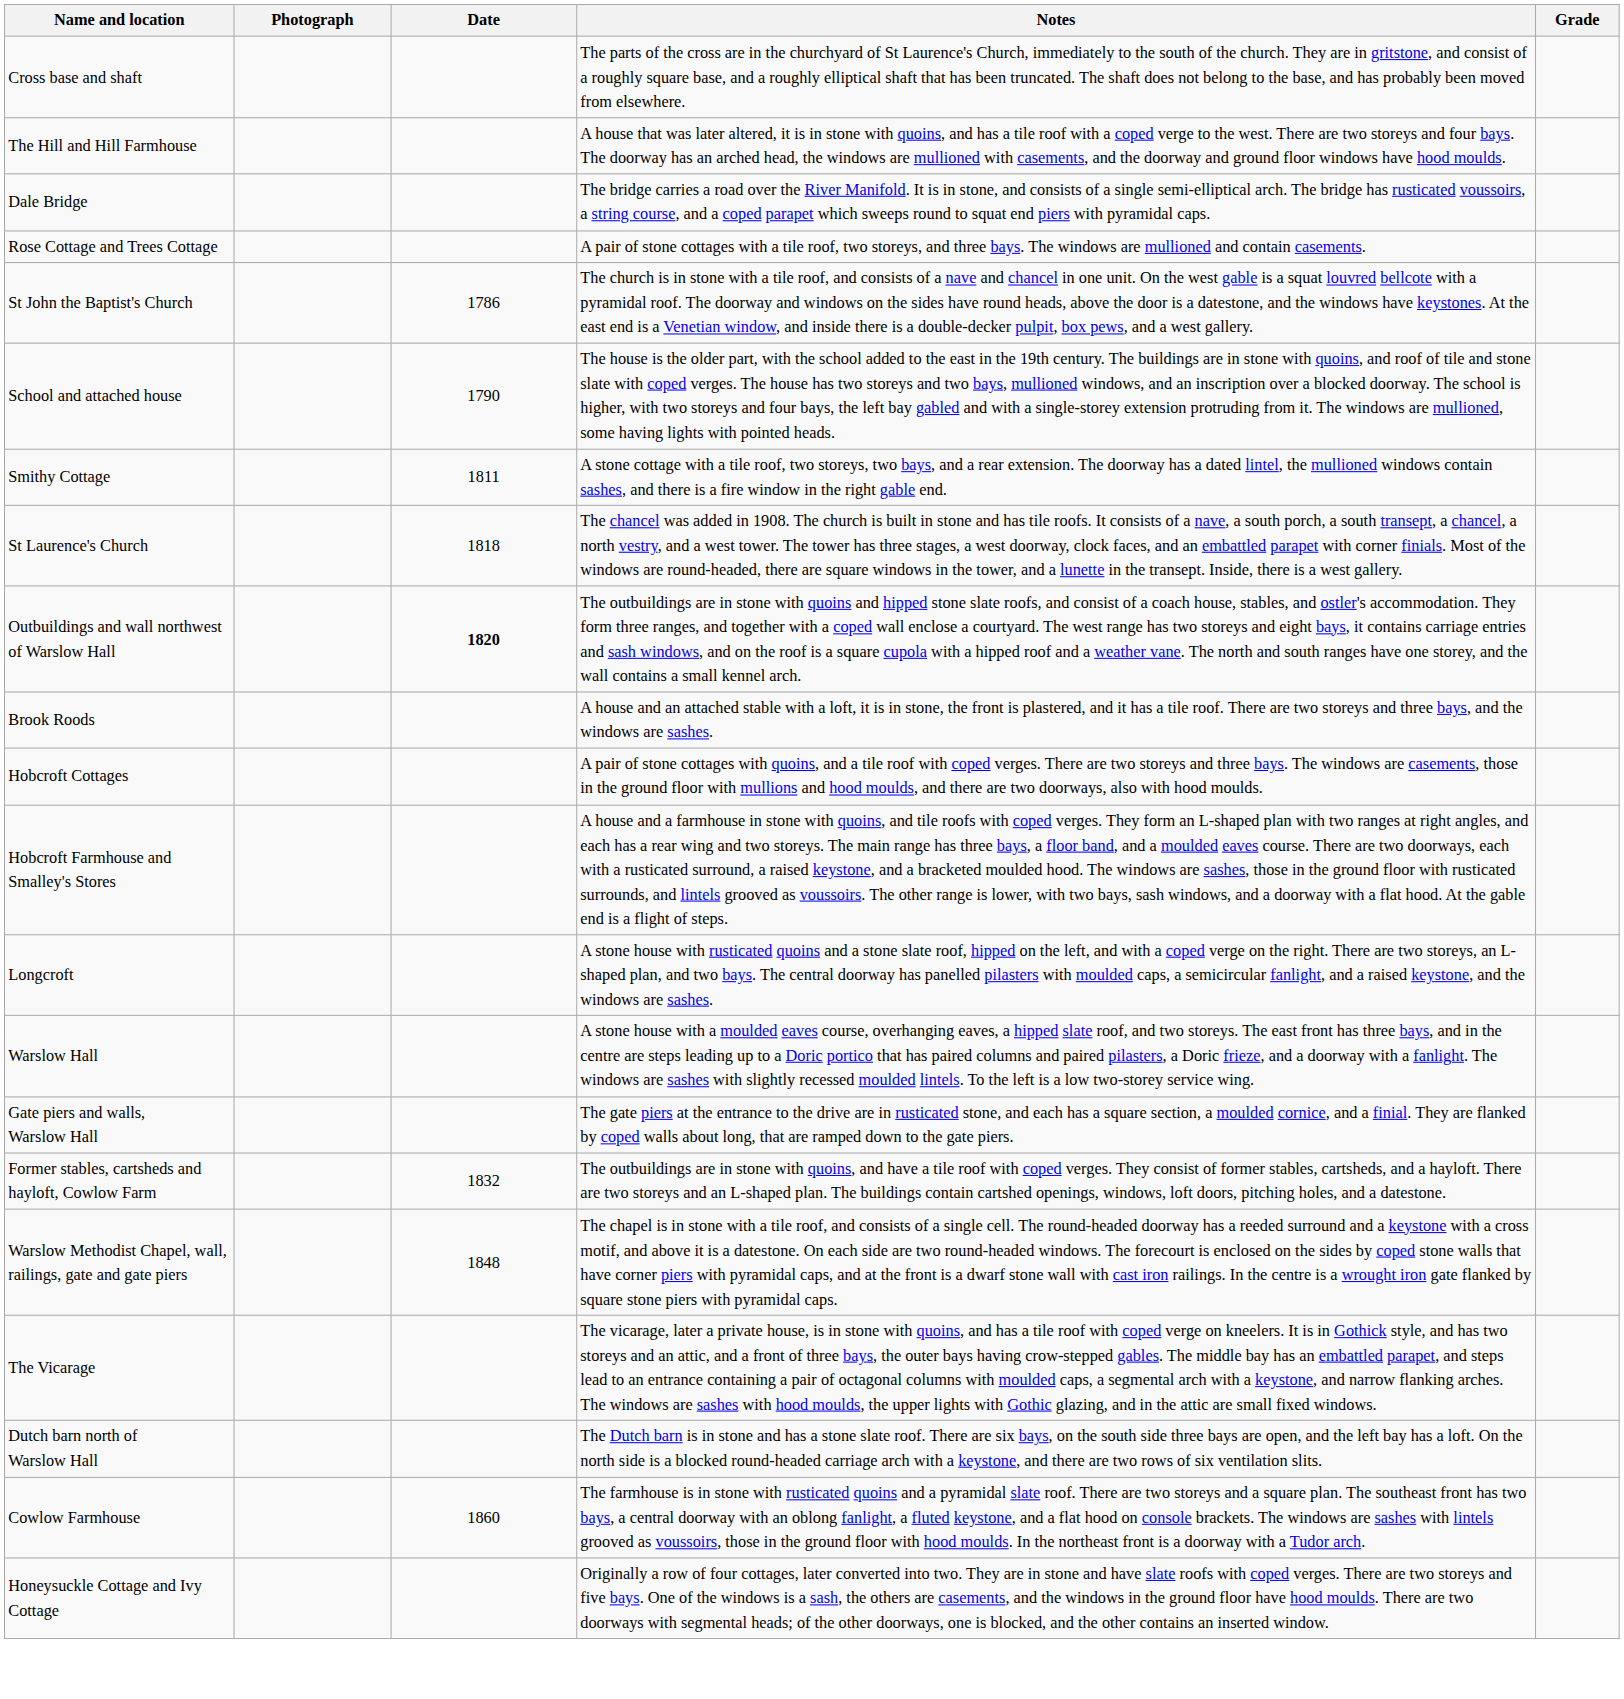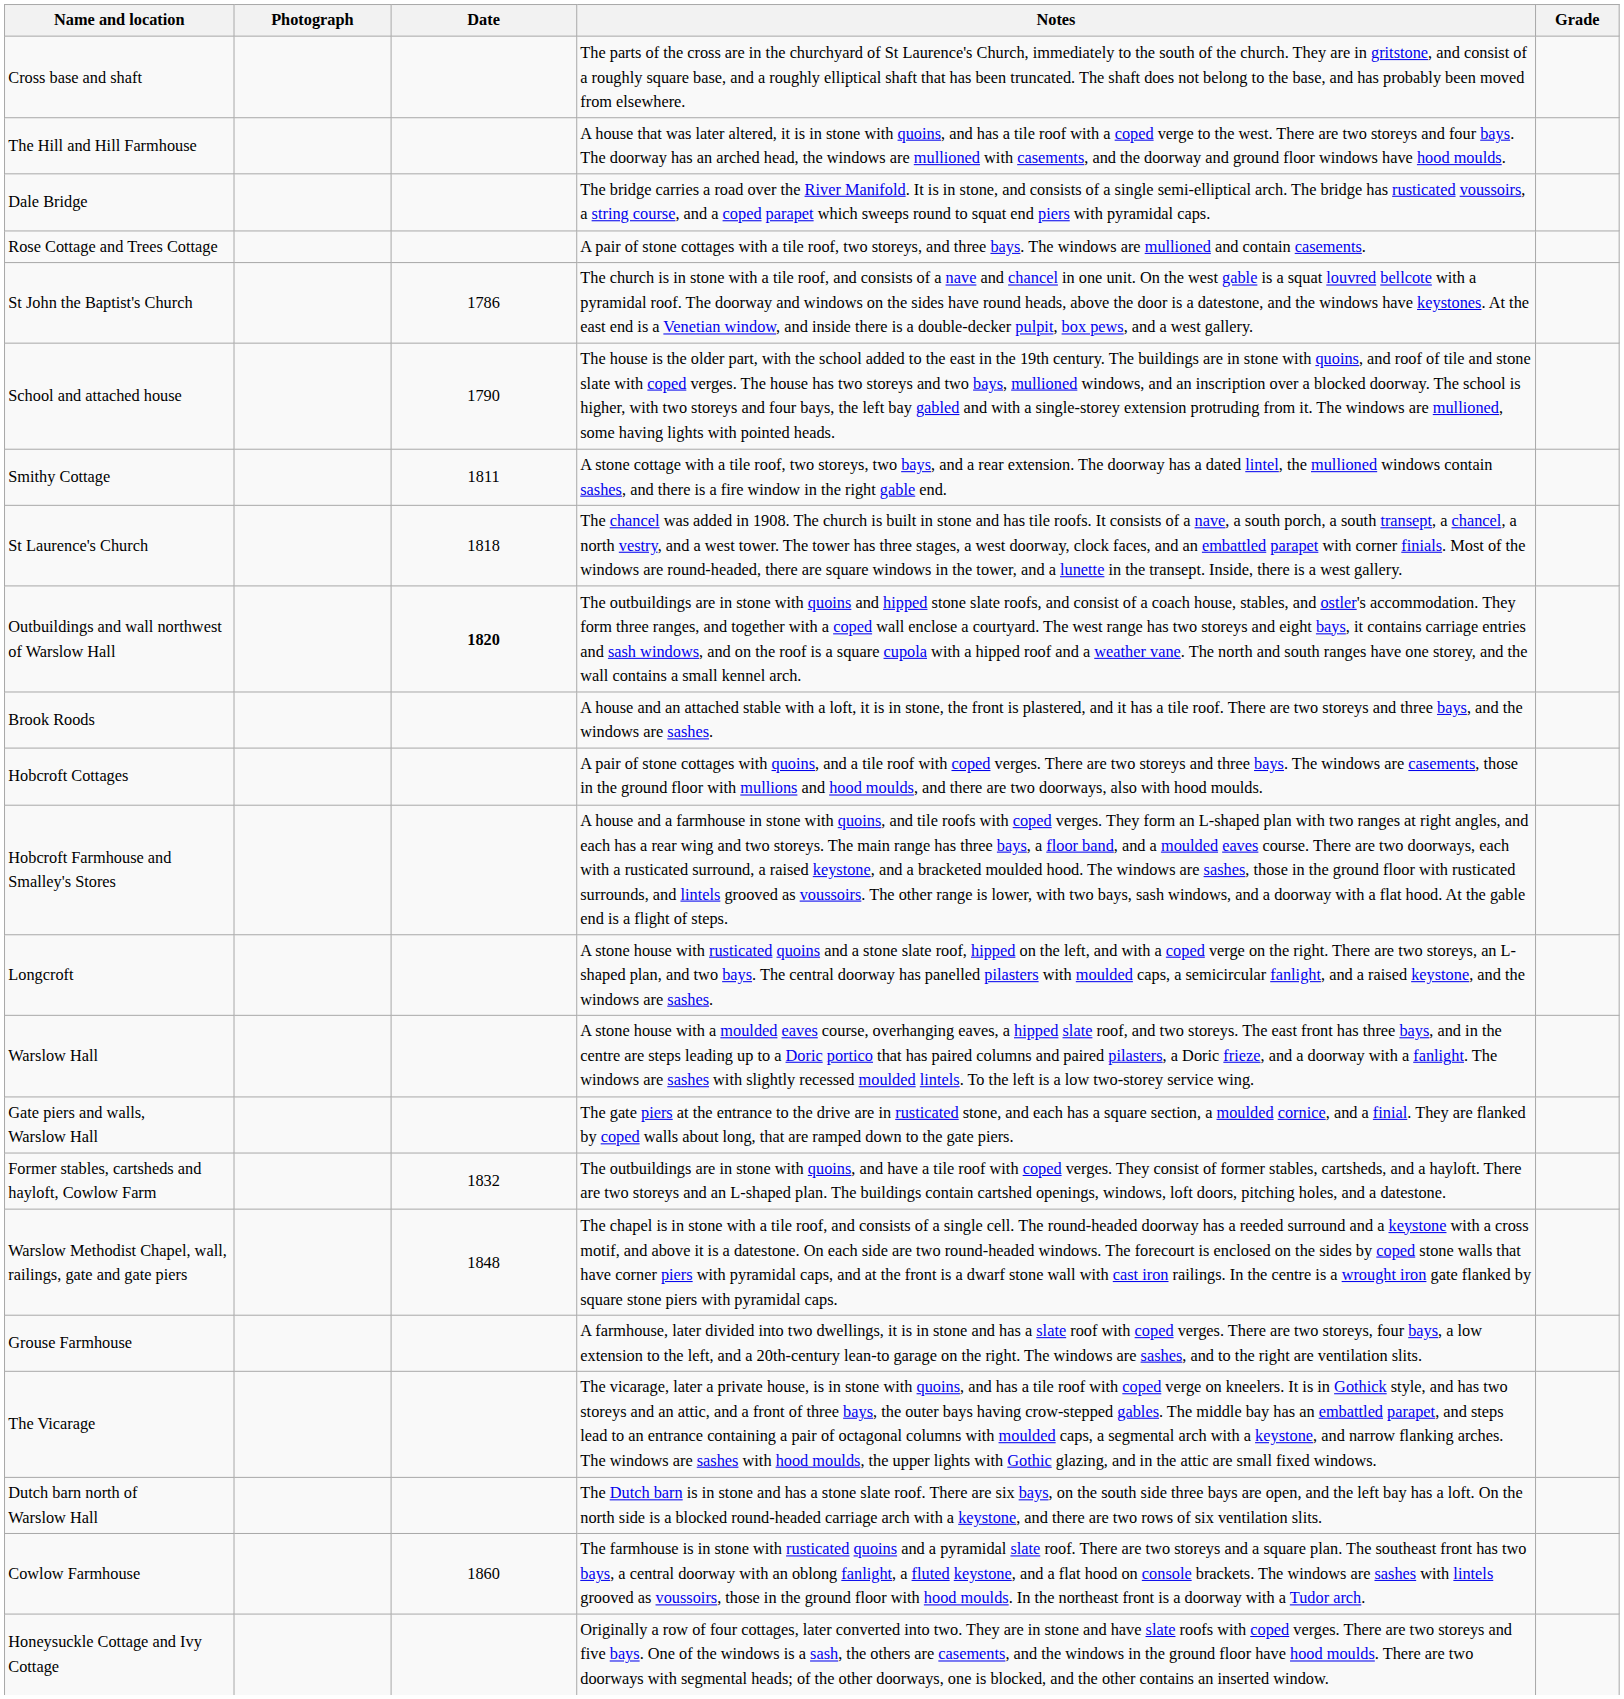 <table class="wikitable sortable plainrowheaders" style="width:100%; border:0; text-align:left; line-height:150%;">
 <tr>
 <th scope="col"  style="width:150px">Name and location</th>
 <th scope="col"  style="width:100px" class="unsortable">Photograph</th>
 <th scope="col"  style="width:120px">Date</th>
 <th scope="col"  style="width:650px" class="unsortable">Notes</th>
 <th scope="col"  style="width:50px">Grade</th>
 </tr>
 <tr>
 <td>Cross base and shaft<br><small></small></td>
 <td></td>
 <td align="center"></td>
 <td>The parts of the cross are in the churchyard of St Laurence's Church, immediately to the south of the church.  They are in <a href='#'>gritstone</a>, and consist of a roughly square base, and a roughly elliptical shaft that has been truncated.  The shaft does not belong to the base, and has probably been moved from elsewhere.</td>
 <td align="center" ></td>
 </tr>
 <tr>
 <td>The Hill and Hill Farmhouse<br><small></small></td>
 <td></td>
 <td align="center"></td>
 <td>A house that was later altered, it is in stone with <a href='#'>quoins</a>, and has a tile roof with a <a href='#'>coped</a> verge to the west.  There are two storeys and four <a href='#'>bays</a>.  The doorway has an arched head, the windows are <a href='#'>mullioned</a> with <a href='#'>casements</a>, and the doorway and ground floor windows have <a href='#'>hood moulds</a>.</td>
 <td align="center" ></td>
 </tr>
 <tr>
 <td>Dale Bridge<br><small></small></td>
 <td></td>
 <td align="center"></td>
 <td>The bridge carries a road over the <a href='#'>River Manifold</a>.  It is in stone, and consists of a single semi-elliptical arch.  The bridge has <a href='#'>rusticated</a> <a href='#'>voussoirs</a>, a <a href='#'>string course</a>, and a <a href='#'>coped</a> <a href='#'>parapet</a> which sweeps round to squat end <a href='#'>piers</a> with pyramidal caps.</td>
 <td align="center" ></td>
 </tr>
 <tr>
 <td>Rose Cottage and Trees Cottage<br><small></small></td>
 <td></td>
 <td align="center"></td>
 <td>A pair of stone cottages with a tile roof, two storeys, and three <a href='#'>bays</a>.  The windows are <a href='#'>mullioned</a> and contain <a href='#'>casements</a>.</td>
 <td align="center" ></td>
 </tr>
 <tr>
 <td>St John the Baptist's Church<br><small></small></td>
 <td></td>
 <td align="center">1786</td>
 <td>The church is in stone with a tile roof, and consists of a <a href='#'>nave</a> and <a href='#'>chancel</a> in one unit.  On the west <a href='#'>gable</a> is a squat <a href='#'>louvred</a> <a href='#'>bellcote</a> with a pyramidal roof.  The doorway and windows on the sides have round heads, above the door is a datestone, and the windows have <a href='#'>keystones</a>.  At the east end is a <a href='#'>Venetian window</a>, and inside there is a double-decker <a href='#'>pulpit</a>, <a href='#'>box pews</a>, and a west gallery.</td>
 <td align="center" ></td>
 </tr>
 <tr>
 <td>School and attached house<br><small></small></td>
 <td></td>
 <td align="center">1790</td>
 <td>The house is the older part, with the school added to the east in the 19th century.  The buildings are in stone with <a href='#'>quoins</a>, and roof of tile and stone slate with <a href='#'>coped</a> verges.  The house has two storeys and two <a href='#'>bays</a>, <a href='#'>mullioned</a> windows, and an inscription over a blocked doorway.  The school is higher, with two storeys and four bays, the left bay <a href='#'>gabled</a> and with a single-storey extension protruding from it.  The windows are <a href='#'>mullioned</a>, some having lights with pointed heads.</td>
 <td align="center" ></td>
 </tr>
 <tr>
 <td>Smithy Cottage<br><small></small></td>
 <td></td>
 <td align="center">1811</td>
 <td>A stone cottage with a tile roof, two storeys, two <a href='#'>bays</a>, and a rear extension.  The doorway has a dated <a href='#'>lintel</a>, the <a href='#'>mullioned</a> windows contain <a href='#'>sashes</a>, and there is a fire window in the right <a href='#'>gable</a> end.</td>
 <td align="center" ></td>
 </tr>
 <tr>
 <td>St Laurence's Church<br><small></small></td>
 <td></td>
 <td align="center">1818</td>
 <td>The <a href='#'>chancel</a> was added in 1908.  The church is built in stone and has tile roofs.  It consists of a <a href='#'>nave</a>, a south porch, a south <a href='#'>transept</a>, a <a href='#'>chancel</a>, a north <a href='#'>vestry</a>, and a west tower.  The tower has three stages, a west doorway, clock faces, and an <a href='#'>embattled</a> <a href='#'>parapet</a> with corner <a href='#'>finials</a>.  Most of the windows are round-headed, there are square windows in the tower, and a <a href='#'>lunette</a> in the transept.  Inside, there is a west gallery.</td>
 <td align="center" ></td>
 </tr>
 <tr>
 <td>Outbuildings and wall northwest of Warslow Hall<br><small></small></td>
 <td></td>
 <td align="center"><strong>1820</strong></td>
 <td>The outbuildings are in stone with <a href='#'>quoins</a> and <a href='#'>hipped</a> stone slate roofs, and consist of a coach house, stables, and <a href='#'>ostler</a>'s accommodation.  They form three ranges, and together with a <a href='#'>coped</a> wall enclose a courtyard.  The west range has two storeys and eight <a href='#'>bays</a>, it contains carriage entries and <a href='#'>sash windows</a>, and on the roof is a square <a href='#'>cupola</a> with a hipped roof and a <a href='#'>weather vane</a>.  The north and south ranges have one storey, and the wall contains a small kennel arch.</td>
 <td align="center" ></td>
 </tr>
 <tr>
 <td>Brook Roods<br><small></small></td>
 <td></td>
 <td align="center"></td>
 <td>A house and an attached stable with a loft, it is in stone, the front is plastered, and it has a tile roof.  There are two storeys and three <a href='#'>bays</a>, and the windows are <a href='#'>sashes</a>.</td>
 <td align="center" ></td>
 </tr>
 <tr>
 <td>Hobcroft Cottages<br><small></small></td>
 <td></td>
 <td align="center"></td>
 <td>A pair of stone cottages with <a href='#'>quoins</a>, and a tile roof with <a href='#'>coped</a> verges.  There are two storeys and three <a href='#'>bays</a>.  The windows are <a href='#'>casements</a>, those in the ground floor with <a href='#'>mullions</a> and <a href='#'>hood moulds</a>, and there are two doorways, also with hood moulds.</td>
 <td align="center" ></td>
 </tr>
 <tr>
 <td>Hobcroft Farmhouse and Smalley's Stores<br><small></small></td>
 <td></td>
 <td align="center"></td>
 <td>A house and a farmhouse in stone with <a href='#'>quoins</a>, and tile roofs with <a href='#'>coped</a> verges.  They form an L-shaped plan with two ranges at right angles, and each has a rear wing and two storeys.  The main range has three <a href='#'>bays</a>, a <a href='#'>floor band</a>, and a <a href='#'>moulded</a> <a href='#'>eaves</a> course.  There are two doorways, each with a rusticated surround, a raised <a href='#'>keystone</a>, and a bracketed moulded hood.  The windows are <a href='#'>sashes</a>, those in the ground floor with rusticated surrounds, and <a href='#'>lintels</a> grooved as <a href='#'>voussoirs</a>.  The other range is lower, with two bays, sash windows, and a doorway with a flat hood.  At the gable end is a flight of steps.</td>
 <td align="center" ></td>
 </tr>
 <tr>
 <td>Longcroft<br><small></small></td>
 <td></td>
 <td align="center"></td>
 <td>A stone house with <a href='#'>rusticated</a> <a href='#'>quoins</a> and a stone slate roof, <a href='#'>hipped</a> on the left, and with a <a href='#'>coped</a> verge on the right.  There are two storeys, an L-shaped plan, and two <a href='#'>bays</a>.  The central doorway has panelled <a href='#'>pilasters</a> with <a href='#'>moulded</a> caps, a semicircular <a href='#'>fanlight</a>, and a raised <a href='#'>keystone</a>, and the windows are <a href='#'>sashes</a>.</td>
 <td align="center" ></td>
 </tr>
 <tr>
 <td>Warslow Hall<br><small></small></td>
 <td></td>
 <td align="center"></td>
 <td>A stone house with a <a href='#'>moulded</a> <a href='#'>eaves</a> course, overhanging eaves, a <a href='#'>hipped</a> <a href='#'>slate</a> roof, and two storeys.  The east front has three <a href='#'>bays</a>, and in the centre are steps leading up to a <a href='#'>Doric</a> <a href='#'>portico</a> that has paired columns and paired <a href='#'>pilasters</a>, a Doric <a href='#'>frieze</a>, and a doorway with a <a href='#'>fanlight</a>.  The windows are <a href='#'>sashes</a> with slightly recessed <a href='#'>moulded</a> <a href='#'>lintels</a>.  To the left is a low two-storey service wing.</td>
 <td align="center" ></td>
 </tr>
 <tr>
 <td>Gate piers and walls,<br>Warslow Hall<br><small></small></td>
 <td></td>
 <td align="center"></td>
 <td>The gate <a href='#'>piers</a> at the entrance to the drive are in <a href='#'>rusticated</a> stone, and each has a square section, a <a href='#'>moulded</a> <a href='#'>cornice</a>, and a <a href='#'>finial</a>.  They are flanked by <a href='#'>coped</a> walls about  long, that are ramped down to the gate piers.</td>
 <td align="center" ></td>
 </tr>
 <tr>
 <td>Former stables, cartsheds and hayloft, Cowlow Farm<br><small></small></td>
 <td></td>
 <td align="center">1832</td>
 <td>The outbuildings are in stone with <a href='#'>quoins</a>, and have a tile roof with <a href='#'>coped</a> verges.  They consist of former stables, cartsheds, and a hayloft.  There are two storeys and an L-shaped plan.  The buildings contain cartshed openings, windows, loft doors, pitching holes, and a datestone.</td>
 <td align="center" ></td>
 </tr>
 <tr>
 <td>Warslow Methodist Chapel, wall, railings, gate and gate piers<br><small></small></td>
 <td></td>
 <td align="center">1848</td>
 <td>The chapel is in stone with a tile roof, and consists of a single cell.  The round-headed doorway has a reeded surround and a <a href='#'>keystone</a> with a cross motif, and above it is a datestone.  On each side are two round-headed windows.  The forecourt is enclosed on the sides by <a href='#'>coped</a> stone walls that have corner <a href='#'>piers</a> with pyramidal caps, and at the front is a dwarf stone wall with <a href='#'>cast iron</a> railings.  In the centre is a <a href='#'>wrought iron</a> gate flanked by square stone piers with pyramidal caps.</td>
 <td align="center" ></td>
 </tr>
 <tr>
+<td>Grouse Farmhouse<br><small></small></td>
+<td></td>
+<td align="center"></td>
+<td>A farmhouse, later divided into two dwellings, it is in stone and has a <a href='#'>slate</a> roof with <a href='#'>coped</a> verges.  There are two storeys, four <a href='#'>bays</a>, a low extension to the left, and a 20th-century lean-to garage on the right.  The windows are <a href='#'>sashes</a>, and to the right are ventilation slits.</td>
+<td align="center" ></td>
+</tr>
+<tr>
 <td>The Vicarage<br><small></small></td>
 <td></td>
 <td align="center"></td>
 <td>The vicarage, later a private house, is in stone with <a href='#'>quoins</a>, and has a tile roof with <a href='#'>coped</a> verge on kneelers.  It is in <a href='#'>Gothick</a> style, and has two storeys and an attic, and a front of three <a href='#'>bays</a>, the outer bays having crow-stepped <a href='#'>gables</a>.  The middle bay has an <a href='#'>embattled</a> <a href='#'>parapet</a>, and steps lead to an entrance containing a pair of octagonal columns with <a href='#'>moulded</a> caps, a segmental arch with a <a href='#'>keystone</a>, and narrow flanking arches.  The windows are <a href='#'>sashes</a> with <a href='#'>hood moulds</a>, the upper lights with <a href='#'>Gothic</a> glazing, and in the attic are small fixed windows.</td>
 <td align="center" ></td>
 </tr>
 <tr>
 <td>Dutch barn north of<br>Warslow Hall<br><small></small></td>
 <td></td>
 <td align="center"></td>
 <td>The <a href='#'>Dutch barn</a> is in stone and has a stone slate roof.  There are six <a href='#'>bays</a>, on the south side three bays are open, and the left bay has a loft.  On the north side is a blocked round-headed carriage arch with a <a href='#'>keystone</a>, and there are two rows of six ventilation slits.</td>
 <td align="center" ></td>
 </tr>
 <tr>
 <td>Cowlow Farmhouse<br><small></small></td>
 <td></td>
 <td align="center">1860</td>
 <td>The farmhouse is in stone with <a href='#'>rusticated</a> <a href='#'>quoins</a> and a pyramidal <a href='#'>slate</a> roof.  There are two storeys and a square plan.  The southeast front has two <a href='#'>bays</a>, a central doorway with an oblong <a href='#'>fanlight</a>, a <a href='#'>fluted</a> <a href='#'>keystone</a>, and a flat hood on <a href='#'>console</a> brackets.  The windows are <a href='#'>sashes</a> with <a href='#'>lintels</a> grooved as <a href='#'>voussoirs</a>, those in the ground floor with <a href='#'>hood moulds</a>.  In the northeast front is a doorway with a <a href='#'>Tudor arch</a>.</td>
 <td align="center" ></td>
 </tr>
 <tr>
 <td>Honeysuckle Cottage and Ivy Cottage<br><small></small></td>
 <td></td>
 <td align="center"></td>
 <td>Originally a row of four cottages, later converted into two.  They are in stone and have <a href='#'>slate</a> roofs with <a href='#'>coped</a> verges.  There are two storeys and five <a href='#'>bays</a>.  One of the windows is a <a href='#'>sash</a>, the others are <a href='#'>casements</a>, and the windows in the ground floor have <a href='#'>hood moulds</a>.  There are two doorways with segmental heads; of the other doorways, one is blocked, and the other contains an inserted window.</td>
 <td align="center" ></td>
 </tr>
 <tr>
 </tr>
 </table>
